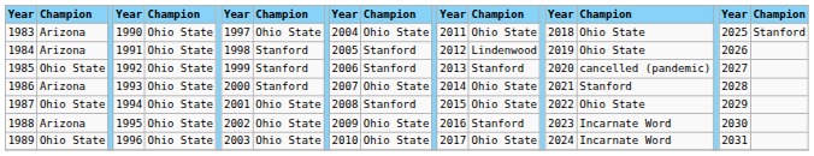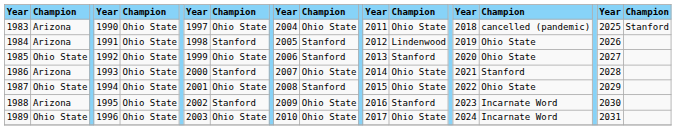 <table class="wikitable" style="font-size:85%;">
 <tr ! style="background-color: #87D3F8;">
 <td><strong>Year</strong></td>
 <td><strong>Champion</strong></td>
 <td rowspan=8></td>
 <td><strong>Year</strong></td>
 <td><strong>Champion</strong></td>
 <td rowspan=8></td>
 <td><strong>Year</strong></td>
 <td><strong>Champion</strong></td>
 <td rowspan=8></td>
 <td><strong>Year</strong></td>
 <td><strong>Champion</strong></td>
 <td rowspan=8></td>
 <td><strong>Year</strong></td>
 <td><strong>Champion</strong></td>
 <td rowspan=8></td>
 <td><strong>Year</strong></td>
 <td><strong>Champion</strong></td>
 <td rowspan=8></td>
 <td><strong>Year</strong></td>
 <td><strong>Champion</strong></td>
 </tr>
 <tr --->
 <td>1983</td>
 <td>Arizona</td>
 <td>1990</td>
 <td>Ohio State</td>
 <td>1997</td>
 <td>Ohio State</td>
 <td>2004</td>
 <td>Ohio State</td>
 <td>2011</td>
 <td>Ohio State</td>
 <td>2018</td>
-<td>Ohio State</td>
+<td>cancelled (pandemic)</td>
 <td>2025</td>
 <td>Stanford</td>
 </tr>
 <tr --->
 <td>1984</td>
 <td>Arizona</td>
 <td>1991</td>
 <td>Ohio State</td>
 <td>1998</td>
 <td>Stanford</td>
 <td>2005</td>
 <td>Stanford</td>
 <td>2012</td>
 <td>Lindenwood</td>
 <td>2019</td>
 <td>Ohio State</td>
 <td>2026</td>
 <td></td>
 </tr>
 <tr --->
 <td>1985</td>
 <td>Ohio State</td>
 <td>1992</td>
 <td>Ohio State</td>
 <td>1999</td>
-<td>Stanford</td>
+<td>Ohio State</td>
 <td>2006</td>
 <td>Stanford</td>
 <td>2013</td>
 <td>Stanford</td>
 <td>2020</td>
-<td>cancelled (pandemic)</td>
+<td>Ohio State</td>
 <td>2027</td>
 <td></td>
 </tr>
 <tr --->
 <td>1986</td>
 <td>Arizona</td>
 <td>1993</td>
 <td>Ohio State</td>
 <td>2000</td>
 <td>Stanford</td>
 <td>2007</td>
 <td>Ohio State</td>
 <td>2014</td>
 <td>Ohio State</td>
 <td>2021</td>
 <td>Stanford</td>
 <td>2028</td>
 <td></td>
 </tr>
 <tr --->
 <td>1987</td>
 <td>Ohio State</td>
 <td>1994</td>
 <td>Ohio State</td>
 <td>2001</td>
 <td>Ohio State</td>
 <td>2008</td>
 <td>Stanford</td>
 <td>2015</td>
 <td>Ohio State</td>
 <td>2022</td>
 <td>Ohio State</td>
 <td>2029</td>
 <td></td>
 </tr>
 <tr --->
 <td>1988</td>
 <td>Arizona</td>
 <td>1995</td>
 <td>Ohio State</td>
 <td>2002</td>
-<td>Ohio State</td>
+<td>Stanford</td>
 <td>2009</td>
 <td>Ohio State</td>
 <td>2016</td>
 <td>Stanford</td>
 <td>2023</td>
 <td>Incarnate Word</td>
 <td>2030</td>
 <td></td>
 </tr>
 <tr --->
 <td>1989</td>
 <td>Ohio State</td>
 <td>1996</td>
 <td>Ohio State</td>
 <td>2003</td>
 <td>Ohio State</td>
 <td>2010</td>
 <td>Ohio State</td>
 <td>2017</td>
 <td>Ohio State</td>
 <td>2024</td>
 <td>Incarnate Word</td>
 <td>2031</td>
 <td></td>
 </tr>
 <tr --->
 </tr>
 </table>
